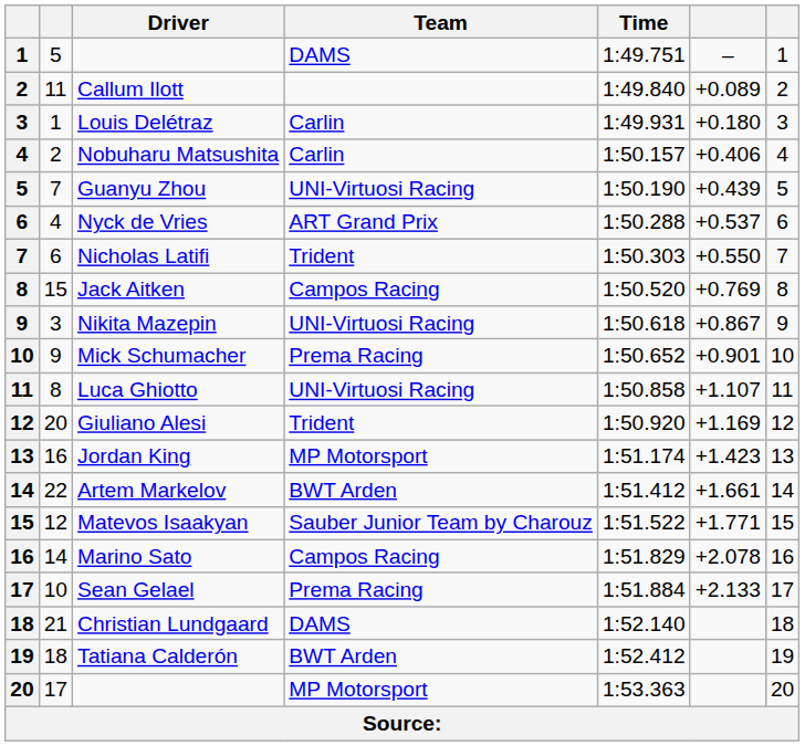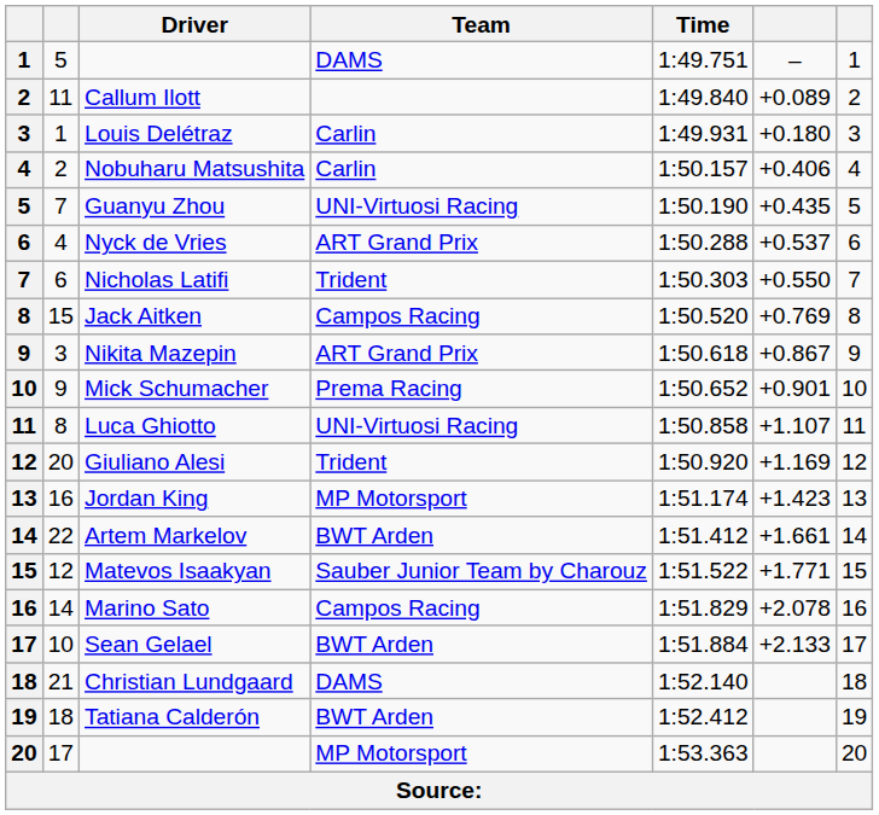 <table class="wikitable" style="font-size:85%">
 <tr>
 <th scope="col"></th>
 <th scope="col"></th>
 <th scope="col">Driver</th>
 <th scope="col">Team</th>
 <th scope="col">Time</th>
 <th scope="col"></th>
 <th scope="col"></th>
 </tr>
 <tr>
 <th scope="row">1</th>
 <td align="center">5</td>
 <td></td>
 <td><a href='#'>DAMS</a></td>
 <td>1:49.751</td>
 <td align="center">–</td>
 <td align="center">1</td>
 </tr>
 <tr>
 <th scope="row">2</th>
 <td align="center">11</td>
 <td> <a href='#'>Callum Ilott</a></td>
 <td></td>
 <td>1:49.840</td>
 <td align="center">+0.089</td>
 <td align="center">2</td>
 </tr>
 <tr>
 <th scope="row">3</th>
 <td align="center">1</td>
 <td> <a href='#'>Louis Delétraz</a></td>
 <td><a href='#'>Carlin</a></td>
 <td>1:49.931</td>
 <td align="center">+0.180</td>
 <td align="center">3</td>
 </tr>
 <tr>
 <th scope="row">4</th>
 <td align="center">2</td>
 <td> <a href='#'>Nobuharu Matsushita</a></td>
 <td><a href='#'>Carlin</a></td>
 <td>1:50.157</td>
 <td align="center">+0.406</td>
 <td align="center">4</td>
 </tr>
 <tr>
 <th scope="row">5</th>
 <td align="center">7</td>
 <td> <a href='#'>Guanyu Zhou</a></td>
 <td><a href='#'>UNI-Virtuosi Racing</a></td>
 <td>1:50.190</td>
-<td align="center">+0.439</td>
+<td align="center">+0.435</td>
 <td align="center">5</td>
 </tr>
 <tr>
 <th scope="row">6</th>
 <td align="center">4</td>
 <td> <a href='#'>Nyck de Vries</a></td>
 <td><a href='#'>ART Grand Prix</a></td>
 <td>1:50.288</td>
 <td align="center">+0.537</td>
 <td align="center">6</td>
 </tr>
 <tr>
 <th scope="row">7</th>
 <td align="center">6</td>
 <td> <a href='#'>Nicholas Latifi</a></td>
 <td><a href='#'>Trident</a></td>
 <td>1:50.303</td>
 <td align="center">+0.550</td>
 <td align="center">7</td>
 </tr>
 <tr>
 <th scope="row">8</th>
 <td align="center">15</td>
 <td> <a href='#'>Jack Aitken</a></td>
 <td><a href='#'>Campos Racing</a></td>
 <td>1:50.520</td>
 <td align="center">+0.769</td>
 <td align="center">8</td>
 </tr>
 <tr>
 <th scope="row">9</th>
 <td align="center">3</td>
 <td> <a href='#'>Nikita Mazepin</a></td>
-<td><a href='#'>UNI-Virtuosi Racing</a></td>
+<td><a href='#'>ART Grand Prix</a></td>
 <td>1:50.618</td>
 <td align="center">+0.867</td>
 <td align="center">9</td>
 </tr>
 <tr>
 <th scope="row">10</th>
 <td align="center">9</td>
 <td> <a href='#'>Mick Schumacher</a></td>
 <td><a href='#'>Prema Racing</a></td>
 <td>1:50.652</td>
 <td align="center">+0.901</td>
 <td align="center">10</td>
 </tr>
 <tr>
 <th scope="row">11</th>
 <td align="center">8</td>
 <td> <a href='#'>Luca Ghiotto</a></td>
 <td><a href='#'>UNI-Virtuosi Racing</a></td>
 <td>1:50.858</td>
 <td align="center">+1.107</td>
 <td align="center">11</td>
 </tr>
 <tr>
 <th scope="row">12</th>
 <td align="center">20</td>
 <td> <a href='#'>Giuliano Alesi</a></td>
 <td><a href='#'>Trident</a></td>
 <td>1:50.920</td>
 <td align="center">+1.169</td>
 <td align="center">12</td>
 </tr>
 <tr>
 <th scope="row">13</th>
 <td align="center">16</td>
 <td> <a href='#'>Jordan King</a></td>
 <td><a href='#'>MP Motorsport</a></td>
 <td>1:51.174</td>
 <td align="center">+1.423</td>
 <td align="center">13</td>
 </tr>
 <tr>
 <th scope="row">14</th>
 <td align="center">22</td>
 <td> <a href='#'>Artem Markelov</a></td>
 <td><a href='#'>BWT Arden</a></td>
 <td>1:51.412</td>
 <td align="center">+1.661</td>
 <td align="center">14</td>
 </tr>
 <tr>
 <th scope="row">15</th>
 <td align="center">12</td>
 <td> <a href='#'>Matevos Isaakyan</a></td>
 <td><a href='#'>Sauber Junior Team by Charouz</a></td>
 <td>1:51.522</td>
 <td align="center">+1.771</td>
 <td align="center">15</td>
 </tr>
 <tr>
 <th scope="row">16</th>
 <td align="center">14</td>
 <td> <a href='#'>Marino Sato</a></td>
 <td><a href='#'>Campos Racing</a></td>
 <td>1:51.829</td>
 <td align="center">+2.078</td>
 <td align="center">16</td>
 </tr>
 <tr>
 <th scope="row">17</th>
 <td align="center">10</td>
 <td> <a href='#'>Sean Gelael</a></td>
-<td><a href='#'>Prema Racing</a></td>
+<td><a href='#'>BWT Arden</a></td>
 <td>1:51.884</td>
 <td align="center">+2.133</td>
 <td align="center">17</td>
 </tr>
 <tr>
 <th scope="row">18</th>
 <td align="center">21</td>
 <td> <a href='#'>Christian Lundgaard</a></td>
 <td><a href='#'>DAMS</a></td>
 <td>1:52.140</td>
 <td></td>
 <td align="center">18</td>
 </tr>
 <tr>
 <th scope="row">19</th>
 <td align="center">18</td>
 <td> <a href='#'>Tatiana Calderón</a></td>
 <td><a href='#'>BWT Arden</a></td>
 <td>1:52.412</td>
 <td></td>
 <td align="center">19</td>
 </tr>
 <tr>
 <th scope="row">20</th>
 <td align="center">17</td>
 <td></td>
 <td><a href='#'>MP Motorsport</a></td>
 <td>1:53.363</td>
 <td></td>
 <td align="center">20</td>
 </tr>
 <tr>
 <th colspan="7">Source:</th>
 </tr>
 </table>
